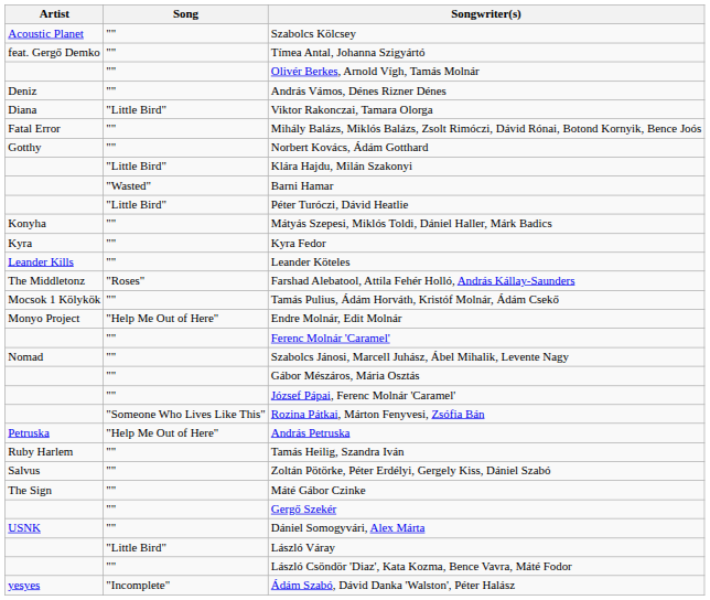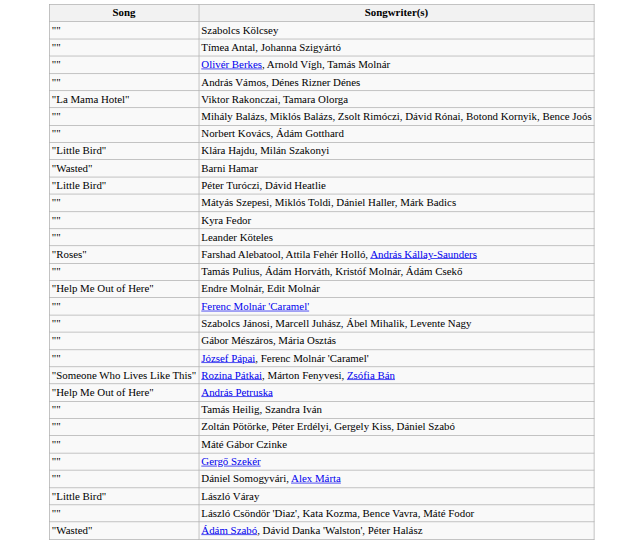 <table class="sortable wikitable" style="margin: 1em auto 1em auto">
 <tr>
-<th>Artist</th>
 <th>Song</th>
 <th class="unsortable">Songwriter(s)</th>
 </tr>
 <tr>
-<td><a href='#'>Acoustic Planet</a></td>
 <td>""</td>
 <td>Szabolcs Kölcsey</td>
 </tr>
 <tr>
-<td> feat. Gergő Demko</td>
 <td>""</td>
 <td>Tímea Antal, Johanna Szigyártó</td>
 </tr>
 <tr>
-<td></td>
 <td>""</td>
 <td><a href='#'>Olivér Berkes</a>, Arnold Vígh, Tamás Molnár</td>
 </tr>
 <tr>
-<td>Deniz</td>
 <td>""</td>
 <td>András Vámos, Dénes Rizner Dénes</td>
 </tr>
 <tr>
-<td>Diana</td>
-<td>"Little Bird"</td>
+<td>"La Mama Hotel"</td>
 <td>Viktor Rakonczai, Tamara Olorga</td>
 </tr>
 <tr>
-<td>Fatal Error</td>
 <td>""</td>
 <td>Mihály Balázs, Miklós Balázs, Zsolt Rimóczi, Dávid Rónai, Botond Kornyik, Bence Joós</td>
 </tr>
 <tr>
-<td>Gotthy</td>
 <td>""</td>
 <td>Norbert Kovács, Ádám Gotthard</td>
 </tr>
 <tr>
-<td></td>
 <td>"Little Bird"</td>
 <td>Klára Hajdu, Milán Szakonyi</td>
 </tr>
 <tr>
-<td></td>
 <td>"Wasted"</td>
 <td>Barni Hamar</td>
 </tr>
 <tr>
-<td></td>
 <td>"Little Bird"</td>
 <td>Péter Turóczi, Dávid Heatlie</td>
 </tr>
 <tr>
-<td>Konyha</td>
 <td>""</td>
 <td>Mátyás Szepesi, Miklós Toldi, Dániel Haller, Márk Badics</td>
 </tr>
 <tr>
-<td>Kyra</td>
 <td>""</td>
 <td>Kyra Fedor</td>
 </tr>
 <tr>
-<td><a href='#'>Leander Kills</a></td>
 <td>""</td>
 <td>Leander Köteles</td>
 </tr>
 <tr>
-<td data-sort-value="Middletonz, The">The Middletonz</td>
 <td>"Roses"</td>
 <td>Farshad Alebatool, Attila Fehér Holló, <a href='#'>András Kállay-Saunders</a></td>
 </tr>
 <tr>
-<td>Mocsok 1 Kölykök</td>
 <td>""</td>
 <td>Tamás Pulius, Ádám Horváth, Kristóf Molnár, Ádám Csekő</td>
 </tr>
 <tr>
-<td>Monyo Project</td>
 <td>"Help Me Out of Here"</td>
 <td>Endre Molnár, Edit Molnár</td>
 </tr>
 <tr>
-<td></td>
 <td>""</td>
 <td><a href='#'>Ferenc Molnár 'Caramel'</a></td>
 </tr>
 <tr>
-<td>Nomad</td>
 <td>""</td>
 <td>Szabolcs Jánosi, Marcell Juhász, Ábel Mihalik, Levente Nagy</td>
 </tr>
 <tr>
-<td></td>
 <td>""</td>
 <td>Gábor Mészáros, Mária Osztás</td>
 </tr>
 <tr>
-<td></td>
 <td>""</td>
 <td><a href='#'>József Pápai</a>, Ferenc Molnár 'Caramel'</td>
 </tr>
 <tr>
-<td></td>
 <td>"Someone Who Lives Like This"</td>
 <td><a href='#'>Rozina Pátkai</a>, Márton Fenyvesi, <a href='#'>Zsófia Bán</a></td>
 </tr>
 <tr>
-<td><a href='#'>Petruska</a></td>
 <td>"Help Me Out of Here"</td>
 <td><a href='#'>András Petruska</a></td>
 </tr>
 <tr>
-<td>Ruby Harlem</td>
 <td>""</td>
 <td>Tamás Heilig, Szandra Iván</td>
 </tr>
 <tr>
-<td>Salvus</td>
 <td>""</td>
 <td>Zoltán Pötörke, Péter Erdélyi, Gergely Kiss, Dániel Szabó</td>
 </tr>
 <tr>
-<td data-sort-value="Sign, The">The Sign</td>
 <td>""</td>
 <td>Máté Gábor Czinke</td>
 </tr>
 <tr>
-<td></td>
 <td>""</td>
 <td><a href='#'>Gergő Szekér</a></td>
 </tr>
 <tr>
-<td><a href='#'>USNK</a></td>
 <td>""</td>
 <td>Dániel Somogyvári, <a href='#'>Alex Márta</a></td>
 </tr>
 <tr>
-<td></td>
 <td>"Little Bird"</td>
 <td>László Váray</td>
 </tr>
 <tr>
-<td></td>
 <td>""</td>
 <td>László Csöndör 'Diaz', Kata Kozma, Bence Vavra, Máté Fodor</td>
 </tr>
 <tr>
-<td><a href='#'>yesyes</a></td>
-<td>"Incomplete"</td>
+<td>"Wasted"</td>
 <td><a href='#'>Ádám Szabó</a>, Dávid Danka 'Walston', Péter Halász</td>
 </tr>
 </table>
